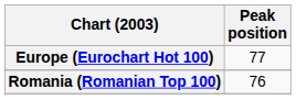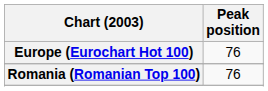 <table class="wikitable sortable plainrowheaders" style="text-align:center">
 <tr>
 <th scope="col">Chart (2003)</th>
 <th scope="col">Peak<br>position</th>
 </tr>
 <tr>
 <th scope="row">Europe (<a href='#'>Eurochart Hot 100</a>)</th>
-<td>77</td>
+<td>76</td>
 </tr>
 <tr>
 </tr>
 <tr>
 </tr>
 <tr>
 <th scope="row">Romania (<a href='#'>Romanian Top 100</a>)</th>
 <td>76</td>
 </tr>
 <tr>
 </tr>
 <tr>
 </tr>
 <tr>
 </tr>
 </table>
